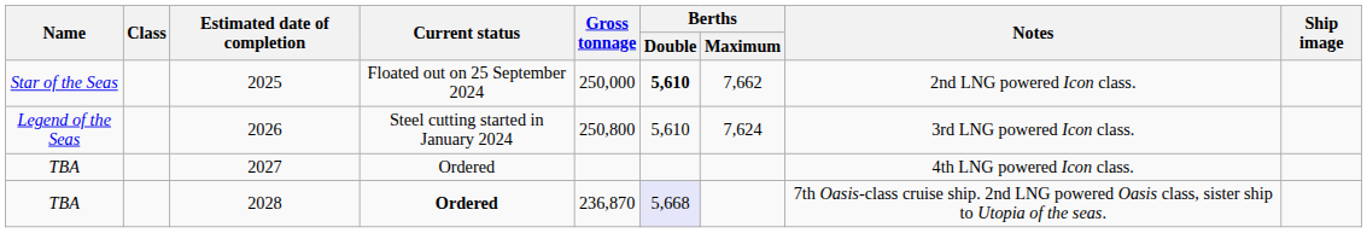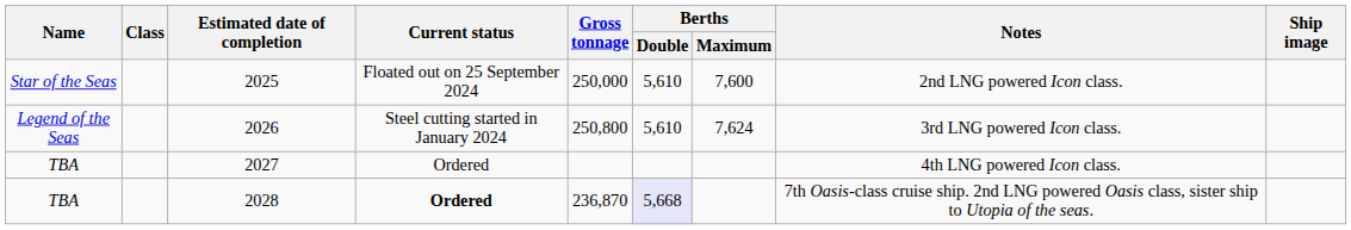 <table class="wikitable sortable" style="width: 100%; text-align: center;">
 <tr>
 <th rowspan="2">Name</th>
 <th rowspan="2">Class</th>
 <th rowspan="2">Estimated date of completion</th>
 <th rowspan="2">Current status</th>
 <th rowspan="2"><a href='#'>Gross<br>tonnage</a></th>
 <th colspan="2">Berths</th>
 <th rowspan="2" class=unsortable>Notes</th>
 <th rowspan="2" class=unsortable>Ship image</th>
 </tr>
 <tr>
 <th>Double</th>
 <th>Maximum</th>
 </tr>
 <tr>
 <td><em><a href='#'>Star of the Seas</a></em> </td>
 <td></td>
 <td>2025</td>
 <td>Floated out on 25 September 2024</td>
 <td>250,000</td>
-<td><strong>5,610</strong></td>
-<td>7,662</td>
+<td>5,610</td>
+<td>7,600</td>
 <td>2nd LNG powered <em>Icon</em> class.</td>
 <td></td>
 </tr>
 <tr>
 <td><em><a href='#'>Legend of the Seas</a></em></td>
 <td></td>
 <td>2026</td>
 <td>Steel cutting started in January 2024</td>
 <td>250,800</td>
 <td>5,610</td>
 <td>7,624</td>
 <td>3rd LNG powered <em>Icon</em> class.</td>
 <td></td>
 </tr>
 <tr>
 <td><em>TBA</em></td>
 <td></td>
 <td>2027</td>
 <td>Ordered</td>
 <td></td>
 <td></td>
 <td></td>
 <td>4th LNG powered <em>Icon</em> class.</td>
 <td></td>
 </tr>
 <tr>
 <td><em>TBA</em></td>
 <td></td>
 <td>2028</td>
 <td><strong>Ordered</strong></td>
 <td>236,870</td>
 <td style="background: lavender;">5,668</td>
 <td></td>
 <td>7th <em>Oasis</em>-class cruise ship. 2nd LNG powered <em>Oasis</em> class, sister ship to <em>Utopia of the seas</em>.</td>
 <td></td>
 </tr>
 </table>
